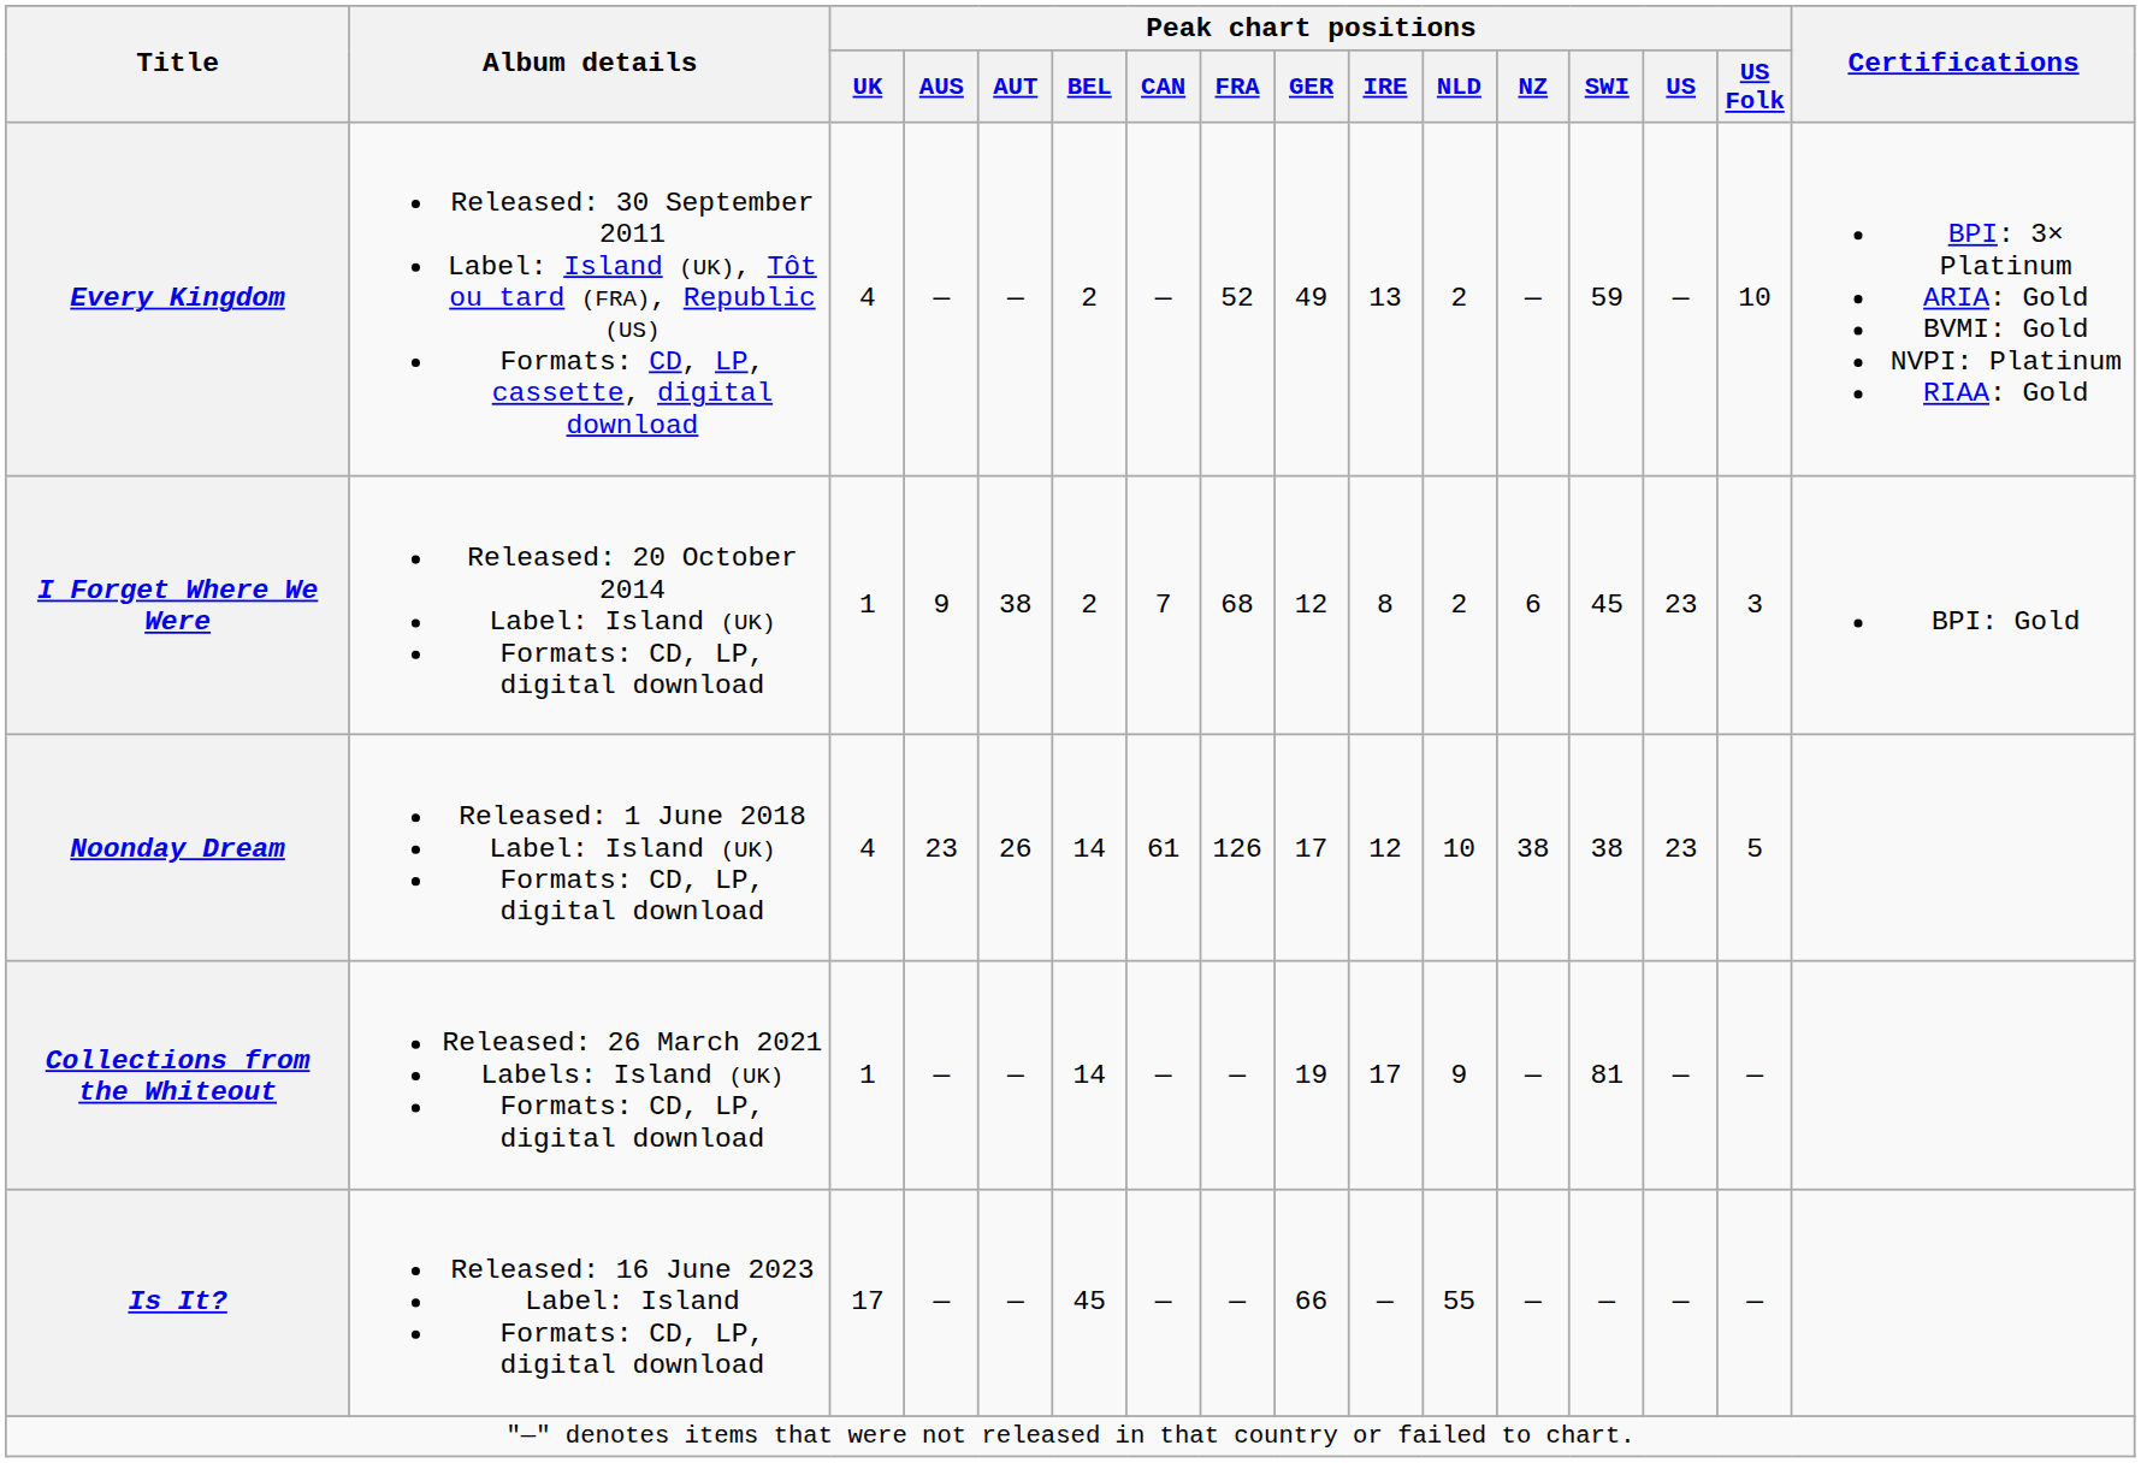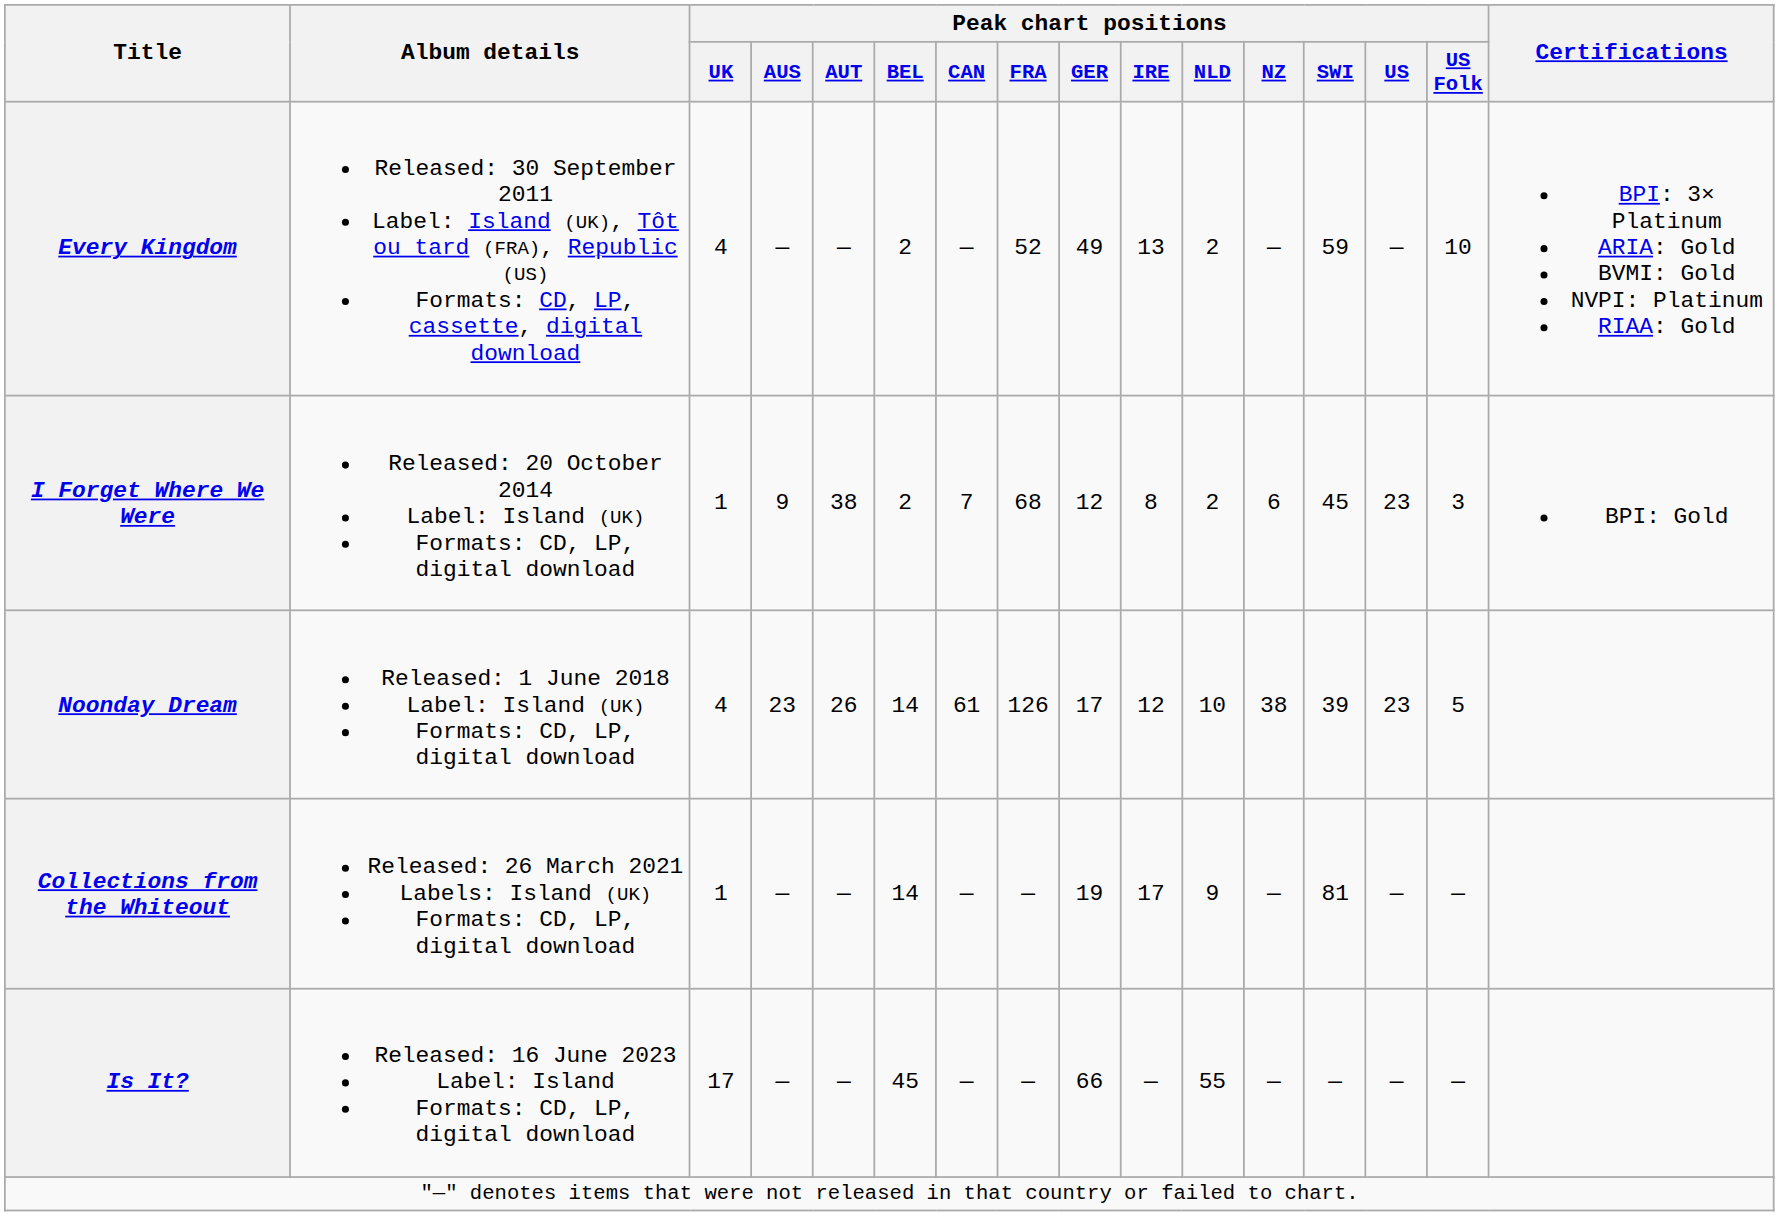 <table class="wikitable plainrowheaders" style="text-align:center;" border="1">
 <tr>
 <th scope="col" rowspan="2" style="width:12em;">Title</th>
 <th scope="col" rowspan="2" style="width:17em;">Album details</th>
 <th scope="col" colspan="13">Peak chart positions</th>
 <th scope="col" rowspan="2" style="width:12em;"><a href='#'>Certifications</a></th>
 </tr>
 <tr>
 <th scope="col" style="width:2.5em;font-size:90%;"><a href='#'>UK</a><br></th>
 <th scope="col" style="width:2.5em;font-size:90%;"><a href='#'>AUS</a><br></th>
 <th scope="col" style="width:2.5em;font-size:90%;"><a href='#'>AUT</a><br></th>
 <th scope="col" style="width:2.5em;font-size:90%;"><a href='#'>BEL</a><br></th>
 <th scope="col" style="width:2.5em;font-size:90%;"><a href='#'>CAN</a><br></th>
 <th scope="col" style="width:2.5em;font-size:90%;"><a href='#'>FRA</a><br></th>
 <th scope="col" style="width:2.5em;font-size:90%;"><a href='#'>GER</a><br></th>
 <th scope="col" style="width:2.5em;font-size:90%;"><a href='#'>IRE</a><br></th>
 <th scope="col" style="width:2.5em;font-size:90%;"><a href='#'>NLD</a><br></th>
 <th scope="col" style="width:2.5em;font-size:90%;"><a href='#'>NZ</a><br></th>
 <th scope="col" style="width:2.5em;font-size:90%;"><a href='#'>SWI</a><br></th>
 <th scope="col" style="width:2.5em;font-size:90%;"><a href='#'>US</a><br></th>
 <th scope="col" style="width:2.5em;font-size:90%;"><a href='#'>US Folk</a><br></th>
 </tr>
 <tr>
 <th scope="row"><em><a href='#'>Every Kingdom</a></em></th>
 <td><br><ul><li>Released: 30 September 2011</li><li>Label: <a href='#'>Island</a> <small>(UK)</small>, <a href='#'>Tôt ou tard</a> <small>(FRA)</small>, <a href='#'>Republic</a> <small>(US)</small></li><li>Formats: <a href='#'>CD</a>, <a href='#'>LP</a>, <a href='#'>cassette</a>, <a href='#'>digital download</a></li></ul></td>
 <td>4</td>
 <td>—</td>
 <td>—</td>
 <td>2</td>
 <td>—</td>
 <td>52</td>
 <td>49</td>
 <td>13</td>
 <td>2</td>
 <td>—</td>
 <td>59</td>
 <td>—</td>
 <td>10</td>
 <td><br><ul><li><a href='#'>BPI</a>: 3× Platinum</li><li><a href='#'>ARIA</a>: Gold</li><li>BVMI: Gold</li><li>NVPI: Platinum</li><li><a href='#'>RIAA</a>: Gold</li></ul></td>
 </tr>
 <tr>
 <th scope="row"><em><a href='#'>I Forget Where We Were</a></em></th>
 <td><br><ul><li>Released: 20 October 2014</li><li>Label: Island <small>(UK)</small></li><li>Formats: CD, LP, digital download</li></ul></td>
 <td>1</td>
 <td>9</td>
 <td>38</td>
 <td>2</td>
 <td>7</td>
 <td>68</td>
 <td>12</td>
 <td>8</td>
 <td>2</td>
 <td>6</td>
 <td>45</td>
 <td>23</td>
 <td>3</td>
 <td><br><ul><li>BPI: Gold</li></ul></td>
 </tr>
 <tr>
 <th scope="row"><em><a href='#'>Noonday Dream</a></em></th>
 <td><br><ul><li>Released: 1 June 2018</li><li>Label: Island <small>(UK)</small></li><li>Formats: CD, LP, digital download</li></ul></td>
 <td>4</td>
 <td>23</td>
 <td>26</td>
 <td>14</td>
 <td>61</td>
 <td>126</td>
 <td>17</td>
 <td>12</td>
 <td>10</td>
 <td>38</td>
-<td>38</td>
+<td>39</td>
 <td>23</td>
 <td>5</td>
 <td></td>
 </tr>
 <tr>
 <th scope="row"><em><a href='#'>Collections from the Whiteout</a></em></th>
 <td><br><ul><li>Released: 26 March 2021</li><li>Labels: Island <small>(UK)</small></li><li>Formats: CD, LP, digital download</li></ul></td>
 <td>1</td>
 <td>—</td>
 <td>—</td>
 <td>14</td>
 <td>—</td>
 <td>—</td>
 <td>19</td>
 <td>17<br></td>
 <td>9</td>
 <td>—</td>
 <td>81</td>
 <td>—</td>
 <td>—</td>
 <td></td>
 </tr>
 <tr>
 <th scope="row"><em><a href='#'>Is It?</a></em></th>
 <td><br><ul><li>Released: 16 June 2023</li><li>Label: Island</li><li>Formats: CD, LP, digital download</li></ul></td>
 <td>17</td>
 <td>—</td>
 <td>—</td>
 <td>45</td>
 <td>—</td>
 <td>—</td>
 <td>66</td>
 <td>—</td>
 <td>55</td>
 <td>—</td>
 <td>—</td>
 <td>—</td>
 <td>—</td>
 <td></td>
 </tr>
 <tr>
 <td colspan="18" align="center" style="font-size:90%;">"—" denotes items that were not released in that country or failed to chart.</td>
 </tr>
 </table>
